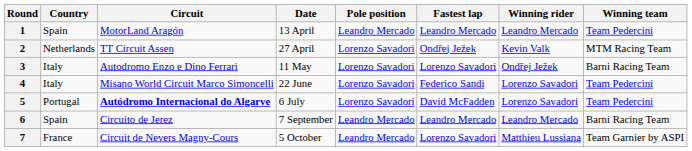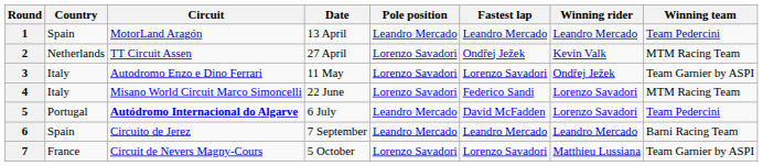 <table class="wikitable" style="font-size: 85%">
 <tr>
 <th>Round</th>
 <th>Country</th>
 <th>Circuit</th>
 <th>Date</th>
 <th>Pole position</th>
 <th>Fastest lap</th>
 <th>Winning rider</th>
 <th>Winning team</th>
 </tr>
 <tr>
 <th>1</th>
 <td> Spain</td>
 <td><a href='#'>MotorLand Aragón</a></td>
 <td>13 April</td>
 <td> <a href='#'>Leandro Mercado</a></td>
 <td> <a href='#'>Leandro Mercado</a></td>
 <td> <a href='#'>Leandro Mercado</a></td>
 <td><a href='#'>Team Pedercini</a></td>
 </tr>
 <tr>
 <th>2</th>
 <td> Netherlands</td>
 <td><a href='#'>TT Circuit Assen</a></td>
 <td>27 April</td>
 <td> <a href='#'>Lorenzo Savadori</a></td>
 <td> <a href='#'>Ondřej Ježek</a></td>
 <td> <a href='#'>Kevin Valk</a></td>
 <td>MTM Racing Team</td>
 </tr>
 <tr>
 <th>3</th>
 <td> Italy</td>
 <td><a href='#'>Autodromo Enzo e Dino Ferrari</a></td>
 <td>11 May</td>
 <td> <a href='#'>Lorenzo Savadori</a></td>
 <td> <a href='#'>Lorenzo Savadori</a></td>
 <td> <a href='#'>Ondřej Ježek</a></td>
-<td>Barni Racing Team</td>
+<td>Team Garnier by ASPI</td>
 </tr>
 <tr>
 <th>4</th>
 <td> Italy</td>
 <td><a href='#'>Misano World Circuit Marco Simoncelli</a></td>
 <td>22 June</td>
 <td> <a href='#'>Lorenzo Savadori</a></td>
 <td> <a href='#'>Federico Sandi</a></td>
 <td> <a href='#'>Lorenzo Savadori</a></td>
-<td><a href='#'>Team Pedercini</a></td>
+<td>MTM Racing Team</td>
 </tr>
 <tr>
 <th>5</th>
 <td> Portugal</td>
 <td><strong><a href='#'>Autódromo Internacional do Algarve</a></strong></td>
 <td>6 July</td>
-<td> <a href='#'>Lorenzo Savadori</a></td>
+<td> <a href='#'>Leandro Mercado</a></td>
 <td> <a href='#'>David McFadden</a></td>
 <td> <a href='#'>Lorenzo Savadori</a></td>
 <td><a href='#'>Team Pedercini</a></td>
 </tr>
 <tr>
 <th>6</th>
 <td> Spain</td>
 <td><a href='#'>Circuito de Jerez</a></td>
 <td>7 September</td>
 <td> <a href='#'>Leandro Mercado</a></td>
 <td> <a href='#'>Leandro Mercado</a></td>
 <td> <a href='#'>Leandro Mercado</a></td>
 <td>Barni Racing Team</td>
 </tr>
 <tr>
 <th>7</th>
 <td> France</td>
 <td><a href='#'>Circuit de Nevers Magny-Cours</a></td>
 <td>5 October</td>
-<td> <a href='#'>Leandro Mercado</a></td>
+<td> <a href='#'>Lorenzo Savadori</a></td>
 <td> <a href='#'>Lorenzo Savadori</a></td>
 <td> <a href='#'>Matthieu Lussiana</a></td>
 <td>Team Garnier by ASPI</td>
 </tr>
 </table>
